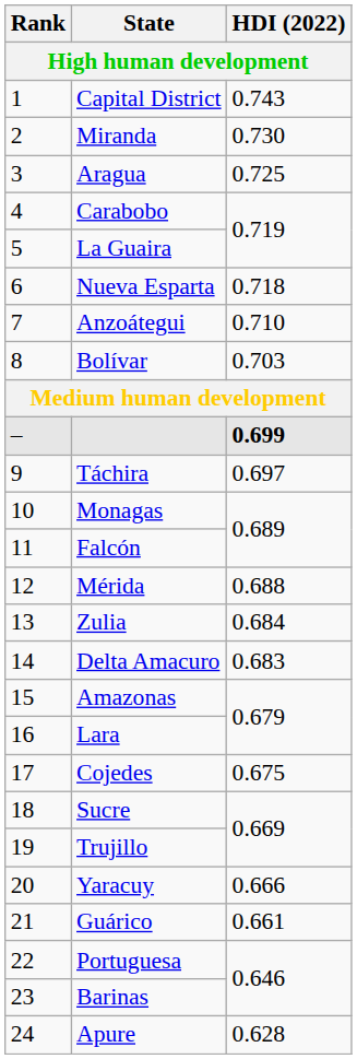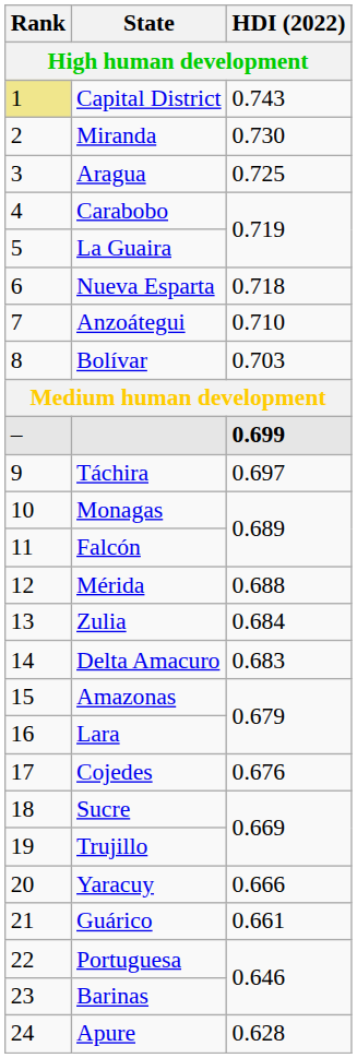 <table class="wikitable">
 <tr>
 <th>Rank</th>
 <th>State</th>
 <th>HDI (2022)</th>
 </tr>
 <tr>
 <th colspan="10" scope="row" style="color:#00CC00">High human development</th>
 </tr>
 <tr>
-<td>1</td>
+<td style="background: khaki;">1</td>
 <td> <a href='#'>Capital District</a></td>
 <td>0.743</td>
 </tr>
 <tr>
 <td>2</td>
 <td> <a href='#'>Miranda</a></td>
 <td>0.730</td>
 </tr>
 <tr>
 <td>3</td>
 <td> <a href='#'>Aragua</a></td>
 <td>0.725</td>
 </tr>
 <tr>
 <td>4</td>
 <td> <a href='#'>Carabobo</a></td>
 <td rowspan="2">0.719</td>
 </tr>
 <tr>
 <td>5</td>
 <td> <a href='#'>La Guaira</a></td>
 </tr>
 <tr>
 <td>6</td>
 <td> <a href='#'>Nueva Esparta</a></td>
 <td>0.718</td>
 </tr>
 <tr>
 <td>7</td>
 <td> <a href='#'>Anzoátegui</a></td>
 <td>0.710</td>
 </tr>
 <tr>
 <td>8</td>
 <td> <a href='#'>Bolívar</a></td>
 <td>0.703</td>
 </tr>
 <tr>
 <th colspan="7" scope="row" style="color:#FFCC00">Medium human development</th>
 </tr>
 <tr style="background: rgb(230, 230, 230);">
 <td>–</td>
 <td style="text-align: left;"></td>
 <td><strong>0.699</strong></td>
 </tr>
 <tr>
 <td>9</td>
 <td> <a href='#'>Táchira</a></td>
 <td>0.697</td>
 </tr>
 <tr>
 <td>10</td>
 <td> <a href='#'>Monagas</a></td>
 <td rowspan="2">0.689</td>
 </tr>
 <tr>
 <td>11</td>
 <td> <a href='#'>Falcón</a></td>
 </tr>
 <tr>
 <td>12</td>
 <td> <a href='#'>Mérida</a></td>
 <td>0.688</td>
 </tr>
 <tr>
 <td>13</td>
 <td> <a href='#'>Zulia</a></td>
 <td>0.684</td>
 </tr>
 <tr>
 <td>14</td>
 <td> <a href='#'>Delta Amacuro</a></td>
 <td>0.683</td>
 </tr>
 <tr>
 <td>15</td>
 <td> <a href='#'>Amazonas</a></td>
 <td rowspan="2">0.679</td>
 </tr>
 <tr>
 <td>16</td>
 <td> <a href='#'>Lara</a></td>
 </tr>
 <tr>
 <td>17</td>
 <td> <a href='#'>Cojedes</a></td>
-<td>0.675</td>
+<td>0.676</td>
 </tr>
 <tr>
 <td>18</td>
 <td> <a href='#'>Sucre</a></td>
 <td rowspan="2">0.669</td>
 </tr>
 <tr>
 <td>19</td>
 <td> <a href='#'>Trujillo</a></td>
 </tr>
 <tr>
 <td>20</td>
 <td> <a href='#'>Yaracuy</a></td>
 <td>0.666</td>
 </tr>
 <tr>
 <td>21</td>
 <td> <a href='#'>Guárico</a></td>
 <td>0.661</td>
 </tr>
 <tr>
 <td>22</td>
 <td> <a href='#'>Portuguesa</a></td>
 <td rowspan="2">0.646</td>
 </tr>
 <tr>
 <td>23</td>
 <td> <a href='#'>Barinas</a></td>
 </tr>
 <tr>
 <td>24</td>
 <td> <a href='#'>Apure</a></td>
 <td>0.628</td>
 </tr>
 </table>
